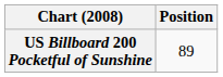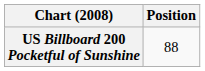 <table class="wikitable plainrowheaders" style="text-align:center">
 <tr>
 <th scope="col">Chart (2008)</th>
 <th scope="col">Position</th>
 </tr>
 <tr>
 <th scope="row">US <em>Billboard</em> 200<br><em>Pocketful of Sunshine</em></th>
-<td>89</td>
+<td>88</td>
 </tr>
 </table>
